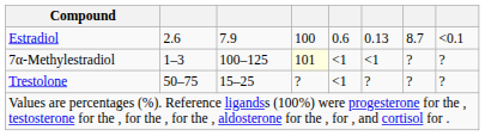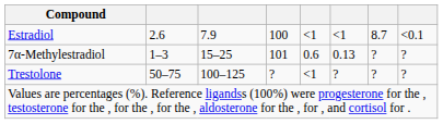 <table class="wikitable center mw-collapsible mw-collapsed" style="width:550px; text-align:left; margin-left:auto; margin-right:auto; border:none;">
 <tr>
 <th>Compound</th>
 <th></th>
 <th></th>
 <th></th>
 <th></th>
 <th></th>
 <th></th>
 <th></th>
 </tr>
 <tr>
 <td><a href='#'>Estradiol</a></td>
 <td>2.6</td>
 <td>7.9</td>
 <td>100</td>
-<td>0.6</td>
-<td>0.13</td>
+<td><1</td>
+<td><1</td>
 <td>8.7</td>
 <td><0.1</td>
 </tr>
 <tr>
 <td>7α-Methylestradiol</td>
 <td>1–3</td>
-<td>100–125</td>
-<td style="background: lightyellow;">101</td>
-<td><1</td>
-<td><1</td>
+<td>15–25</td>
+<td>101</td>
+<td>0.6</td>
+<td>0.13</td>
 <td>?</td>
 <td>?</td>
 </tr>
 <tr>
 <td><a href='#'>Trestolone</a></td>
 <td>50–75</td>
-<td>15–25</td>
+<td>100–125</td>
 <td>?</td>
 <td><1</td>
 <td>?</td>
 <td>?</td>
 <td>?</td>
 </tr>
 <tr class="sortbottom">
 <td colspan="9" style="width: 1px;">Values are percentages (%). Reference <a href='#'>ligands</a>s (100%) were <a href='#'>progesterone</a> for the , <a href='#'>testosterone</a> for the , <a href='#'></a> for the ,  for the , <a href='#'>aldosterone</a> for the ,  for , and <a href='#'>cortisol</a> for .</td>
 </tr>
 </table>
